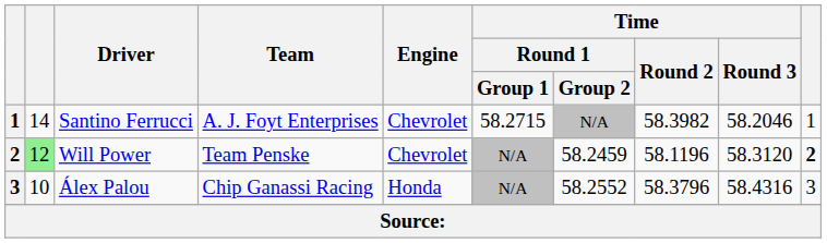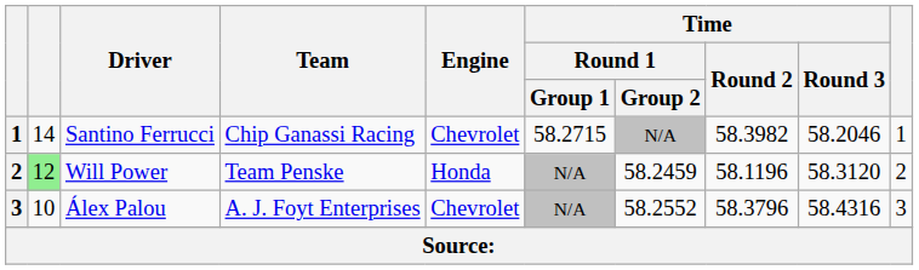 <table class="wikitable sortable" style="font-size: 95%;">
 <tr>
 <th rowspan="3"></th>
 <th rowspan="3"></th>
 <th rowspan="3">Driver</th>
 <th rowspan="3">Team</th>
 <th rowspan="3">Engine</th>
 <th colspan="4">Time</th>
 <th rowspan="3"></th>
 </tr>
 <tr>
 <th scope="col" colspan="2">Round 1</th>
 <th scope="col" rowspan="2">Round 2</th>
 <th scope="col" rowspan="2">Round 3</th>
 </tr>
 <tr>
 <th scope="col">Group 1</th>
 <th scope="col">Group 2</th>
 </tr>
 <tr>
 <th>1</th>
 <td align="center">14</td>
 <td> <a href='#'>Santino Ferrucci</a></td>
-<td><a href='#'>A. J. Foyt Enterprises</a></td>
+<td><a href='#'>Chip Ganassi Racing</a></td>
 <td><a href='#'>Chevrolet</a></td>
 <td align="center">58.2715</td>
 <td style="background: silver" align="center" data-sort-value="13"><small>N/A</small></td>
 <td align="center">58.3982</td>
 <td align="center">58.2046</td>
 <td align="center">1</td>
 </tr>
 <tr>
 <th>2</th>
 <td align="center" style="background: lightgreen;">12</td>
 <td> <a href='#'>Will Power</a></td>
 <td><a href='#'>Team Penske</a></td>
-<td><a href='#'>Chevrolet</a></td>
+<td><a href='#'>Honda</a></td>
 <td style="background: silver" align="center" data-sort-value="2"><small>N/A</small></td>
 <td align="center">58.2459</td>
 <td align="center">58.1196</td>
 <td align="center">58.3120</td>
-<td align="center"><strong>2</strong></td>
+<td align="center">2</td>
 </tr>
 <tr>
 <th>3</th>
 <td align="center">10</td>
 <td> <a href='#'>Álex Palou</a></td>
-<td><a href='#'>Chip Ganassi Racing</a></td>
-<td><a href='#'>Honda</a></td>
+<td><a href='#'>A. J. Foyt Enterprises</a></td>
+<td><a href='#'>Chevrolet</a></td>
 <td style="background: silver" align="center" data-sort-value="9"><small>N/A</small></td>
 <td align="center">58.2552</td>
 <td align="center">58.3796</td>
 <td align="center">58.4316</td>
 <td align="center">3</td>
 </tr>
 <tr>
 </tr>
 <tr class="sortbottom">
 <th colspan="10">Source:</th>
 </tr>
 </table>
